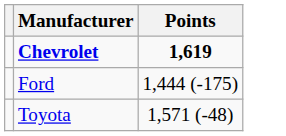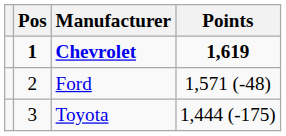 <table class="wikitable" style="font-size: 95%;">
 <tr>
 <th></th>
+<th>Pos</th>
 <th>Manufacturer</th>
 <th>Points</th>
 </tr>
 <tr>
 <td align="left"></td>
+<td style="text-align:center;"><strong>1</strong></td>
 <td><strong><a href='#'>Chevrolet</a></strong></td>
 <td style="text-align:center;"><strong>1,619</strong></td>
 </tr>
 <tr>
 <td align="left"></td>
+<td style="text-align:center;">2</td>
 <td><a href='#'>Ford</a></td>
-<td style="text-align:center;">1,444 (-175)</td>
+<td style="text-align:center;">1,571 (-48)</td>
 </tr>
 <tr>
 <td align="left"></td>
+<td style="text-align:center;">3</td>
 <td><a href='#'>Toyota</a></td>
-<td style="text-align:center;">1,571 (-48)</td>
+<td style="text-align:center;">1,444 (-175)</td>
 </tr>
 </table>
